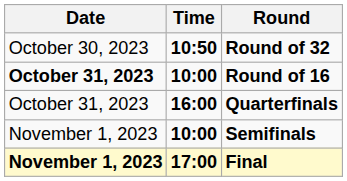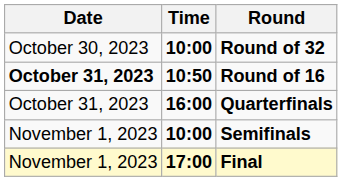 <table class="wikitable">
 <tr>
 <th>Date</th>
 <th>Time</th>
 <th>Round</th>
 </tr>
 <tr>
 <td>October 30, 2023</td>
-<td><strong>10:50</strong></td>
+<td><strong>10:00</strong></td>
 <td><strong>Round of 32</strong></td>
 </tr>
 <tr>
 <td><strong>October 31, 2023</strong></td>
-<td><strong>10:00</strong></td>
+<td><strong>10:50</strong></td>
 <td><strong>Round of 16</strong></td>
 </tr>
 <tr>
 <td>October 31, 2023</td>
 <td><strong>16:00</strong></td>
 <td><strong>Quarterfinals</strong></td>
 </tr>
 <tr>
 <td>November 1, 2023</td>
 <td><strong>10:00</strong></td>
 <td><strong>Semifinals</strong></td>
 </tr>
 <tr style=background:lemonchiffon>
-<td><strong>November 1, 2023</strong></td>
+<td>November 1, 2023</td>
 <td><strong>17:00</strong></td>
 <td><strong>Final</strong></td>
 </tr>
 </table>
